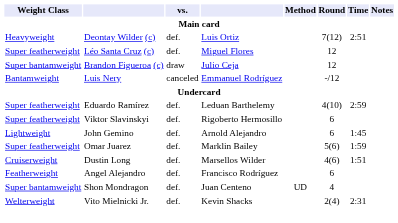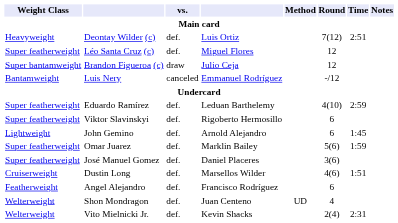 <table class="toccolours" style="font-size: 85%;">
 <tr>
 <th style="background:#e6e8fa; color:#000; text-align:center;">Weight Class</th>
 <th style="background:#e6e8fa; color:#000; text-align:center;"></th>
 <th style="background:#e6e8fa; color:#000; text-align:center;">vs.</th>
 <th style="background:#e6e8fa; color:#000; text-align:center;"></th>
 <th style="background:#e6e8fa; color:#000; text-align:center;">Method</th>
 <th style="background:#e6e8fa; color:#000; text-align:center;">Round</th>
 <th style="background:#e6e8fa; color:#000; text-align:center;">Time</th>
 <th style="background:#e6e8fa; color:#000; text-align:center;">Notes</th>
 </tr>
 <tr>
 <th colspan="8">Main card</th>
 </tr>
 <tr>
 <td><a href='#'>Heavyweight</a></td>
 <td> <a href='#'>Deontay Wilder</a> <a href='#'>(c)</a></td>
 <td>def.</td>
 <td> <a href='#'>Luis Ortiz</a></td>
 <td align="center"></td>
 <td align="center">7(12)</td>
 <td align="center">2:51</td>
 <td></td>
 </tr>
 <tr>
 <td><a href='#'>Super featherweight</a></td>
 <td> <a href='#'>Léo Santa Cruz</a> <a href='#'>(c)</a></td>
 <td>def.</td>
 <td> <a href='#'>Miguel Flores</a></td>
 <td align="center"></td>
 <td align="center">12</td>
 <td align="center"></td>
 <td></td>
 </tr>
 <tr>
 <td><a href='#'>Super bantamweight</a></td>
 <td> <a href='#'>Brandon Figueroa</a> <a href='#'>(c)</a></td>
 <td>draw</td>
 <td> <a href='#'>Julio Ceja</a></td>
 <td align="center"></td>
 <td align="center">12</td>
 <td align="center"></td>
 <td></td>
 </tr>
 <tr>
 <td><a href='#'>Bantamweight</a></td>
 <td> <a href='#'>Luis Nery</a></td>
 <td>canceled</td>
 <td> <a href='#'>Emmanuel Rodríguez</a></td>
 <td align="center"></td>
 <td align="center">-/12</td>
 <td align="center"></td>
 <td></td>
 </tr>
 <tr>
 <th colspan="8">Undercard</th>
 </tr>
 <tr>
 <td><a href='#'>Super featherweight</a></td>
 <td> Eduardo Ramírez</td>
 <td>def.</td>
 <td> Leduan Barthelemy</td>
 <td align="center"></td>
 <td align="center">4(10)</td>
 <td align="center">2:59</td>
 <td></td>
 </tr>
 <tr>
 <td><a href='#'>Super featherweight</a></td>
 <td> Viktor Slavinskyi</td>
 <td>def.</td>
 <td> Rigoberto Hermosillo</td>
 <td align="center"></td>
 <td align="center">6</td>
 <td align="center"></td>
 <td></td>
 </tr>
 <tr>
 <td><a href='#'>Lightweight</a></td>
 <td> John Gemino</td>
 <td>def.</td>
 <td> Arnold Alejandro</td>
 <td align="center"></td>
 <td align="center">6</td>
 <td align="center">1:45</td>
 <td></td>
 </tr>
 <tr>
 <td><a href='#'>Super featherweight</a></td>
 <td> Omar Juarez</td>
 <td>def.</td>
 <td> Marklin Bailey</td>
 <td align="center"></td>
 <td align="center">5(6)</td>
 <td align="center">1:59</td>
 <td></td>
 </tr>
 <tr>
+<td><a href='#'>Super featherweight</a></td>
+<td> José Manuel Gomez</td>
+<td>def.</td>
+<td> Daniel Placeres</td>
+<td align="center"></td>
+<td align="center">3(6)</td>
+<td align="center"></td>
+<td></td>
+</tr>
+<tr>
 <td><a href='#'>Cruiserweight</a></td>
 <td> Dustin Long</td>
 <td>def.</td>
 <td> Marsellos Wilder</td>
 <td align="center"></td>
 <td align="center">4(6)</td>
 <td align="center">1:51</td>
 <td></td>
 </tr>
 <tr>
 <td><a href='#'>Featherweight</a></td>
 <td> Angel Alejandro</td>
 <td>def.</td>
 <td> Francisco Rodríguez</td>
 <td align="center"></td>
 <td align="center">6</td>
 <td align="center"></td>
 <td></td>
 </tr>
 <tr>
-<td><a href='#'>Super bantamweight</a></td>
+<td><a href='#'>Welterweight</a></td>
 <td> Shon Mondragon</td>
 <td>def.</td>
 <td> Juan Centeno</td>
 <td align="center">UD</td>
 <td align="center">4</td>
 <td align="center"></td>
 <td></td>
 </tr>
 <tr>
 <td><a href='#'>Welterweight</a></td>
 <td> Vito Mielnicki Jr.</td>
 <td>def.</td>
 <td> Kevin Shacks</td>
 <td align="center"></td>
 <td align="center">2(4)</td>
 <td align="center">2:31</td>
 <td></td>
 </tr>
 </table>
